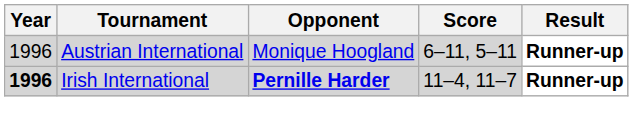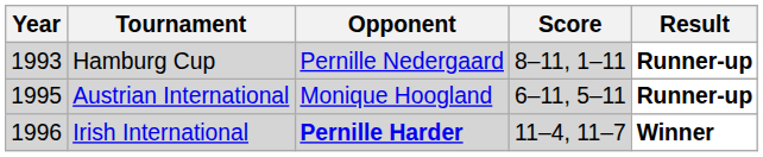 <table class="sortable wikitable" style="font-size:90%;">
 <tr>
 <th>Year</th>
 <th>Tournament</th>
 <th>Opponent</th>
 <th>Score</th>
 <th>Result</th>
 </tr>
 <tr style="background:#D5D5D5">
-<td align="center">1996</td>
+<td align="center">1993</td>
+<td align="left">Hamburg Cup</td>
+<td align="left"> <a href='#'>Pernille Nedergaard</a></td>
+<td align="left">8–11, 1–11</td>
+<td style="text-align:left; background:white"> <strong>Runner-up</strong></td>
+</tr>
+<tr style="background:#D5D5D5">
+<td align="center">1995</td>
 <td align="left"><a href='#'>Austrian International</a></td>
 <td align="left"> <a href='#'>Monique Hoogland</a></td>
 <td align="left">6–11, 5–11</td>
 <td style="text-align:left; background:white"> <strong>Runner-up</strong></td>
 </tr>
 <tr style="background:#D5D5D5">
-<td align="center"><strong>1996</strong></td>
+<td align="center">1996</td>
 <td align="left"><a href='#'>Irish International</a></td>
 <td align="left"><strong> <a href='#'>Pernille Harder</a></strong></td>
 <td align="left">11–4, 11–7</td>
-<td style="text-align:left; background:white"> <strong>Runner-up</strong></td>
+<td style="text-align:left; background:white"> <strong>Winner</strong></td>
 </tr>
 </table>
